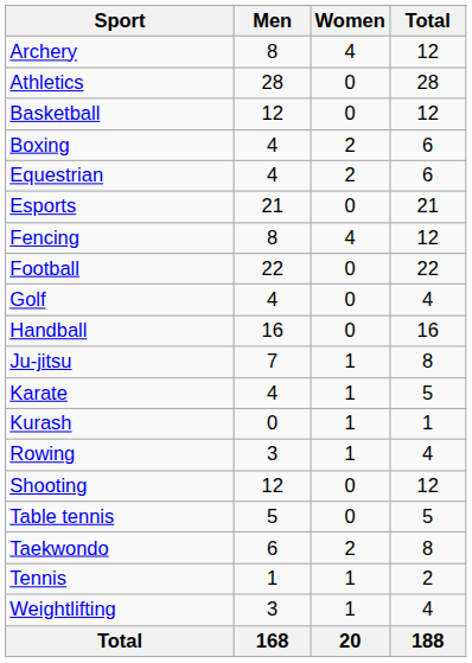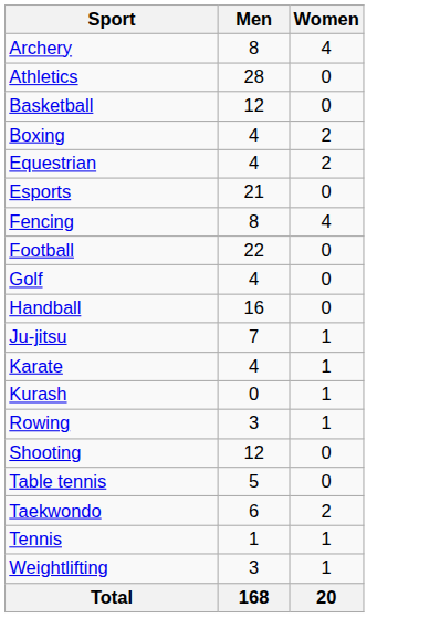 <table class="wikitable sortable" style="text-align:center;">
 <tr>
 <th width=180>Sport</th>
 <th width=55>Men</th>
 <th width=55>Women</th>
-<th width=55>Total</th>
 </tr>
 <tr>
 <td align=left><a href='#'>Archery</a></td>
 <td>8</td>
 <td>4</td>
-<td>12</td>
 </tr>
 <tr>
 <td align=left><a href='#'>Athletics</a></td>
 <td>28</td>
 <td>0</td>
-<td>28</td>
 </tr>
 <tr>
 <td align=left><a href='#'>Basketball</a></td>
 <td>12</td>
 <td>0</td>
-<td>12</td>
 </tr>
 <tr>
 <td align=left><a href='#'>Boxing</a></td>
 <td>4</td>
 <td>2</td>
-<td>6</td>
 </tr>
 <tr>
 <td align=left><a href='#'>Equestrian</a></td>
 <td>4</td>
 <td>2</td>
-<td>6</td>
 </tr>
 <tr>
 <td align=left><a href='#'>Esports</a></td>
 <td>21</td>
 <td>0</td>
-<td>21</td>
 </tr>
 <tr>
 <td align=left><a href='#'>Fencing</a></td>
 <td>8</td>
 <td>4</td>
-<td>12</td>
 </tr>
 <tr>
 <td align=left><a href='#'>Football</a></td>
 <td>22</td>
 <td>0</td>
-<td>22</td>
 </tr>
 <tr>
 <td align=left><a href='#'>Golf</a></td>
 <td>4</td>
 <td>0</td>
-<td>4</td>
 </tr>
 <tr>
 <td align=left><a href='#'>Handball</a></td>
 <td>16</td>
 <td>0</td>
-<td>16</td>
 </tr>
 <tr>
 <td align=left><a href='#'>Ju-jitsu</a></td>
 <td>7</td>
 <td>1</td>
-<td>8</td>
 </tr>
 <tr>
 <td align=left><a href='#'>Karate</a></td>
 <td>4</td>
 <td>1</td>
-<td>5</td>
 </tr>
 <tr>
 <td align=left><a href='#'>Kurash</a></td>
 <td>0</td>
-<td>1</td>
 <td>1</td>
 </tr>
 <tr>
 <td align=left><a href='#'>Rowing</a></td>
 <td>3</td>
 <td>1</td>
-<td>4</td>
 </tr>
 <tr>
 <td align=left><a href='#'>Shooting</a></td>
 <td>12</td>
 <td>0</td>
-<td>12</td>
 </tr>
 <tr>
 <td align=left><a href='#'>Table tennis</a></td>
 <td>5</td>
 <td>0</td>
-<td>5</td>
 </tr>
 <tr>
 <td align=left><a href='#'>Taekwondo</a></td>
 <td>6</td>
 <td>2</td>
-<td>8</td>
 </tr>
 <tr>
 <td align=left><a href='#'>Tennis</a></td>
 <td>1</td>
 <td>1</td>
-<td>2</td>
 </tr>
 <tr>
 <td align=left><a href='#'>Weightlifting</a></td>
 <td>3</td>
 <td>1</td>
-<td>4</td>
 </tr>
 <tr>
 <th>Total</th>
 <th>168</th>
 <th>20</th>
-<th>188</th>
 </tr>
 </table>
